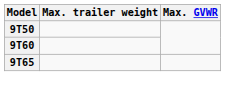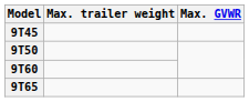 <table class="wikitable" style="font-size:100%;text-align:center;">
 <tr>
 <th>Model</th>
 <th>Max. trailer weight</th>
 <th>Max. <a href='#'>GVWR</a></th>
+</tr>
+<tr>
+<th>9T45</th>
+<td></td>
+<td></td>
 </tr>
 <tr>
 <th>9T50</th>
 <td></td>
 <td rowspan=2></td>
 </tr>
 <tr>
 <th>9T60</th>
 <td></td>
 </tr>
 <tr>
 <th>9T65</th>
 <td></td>
 <td></td>
 </tr>
 </table>
